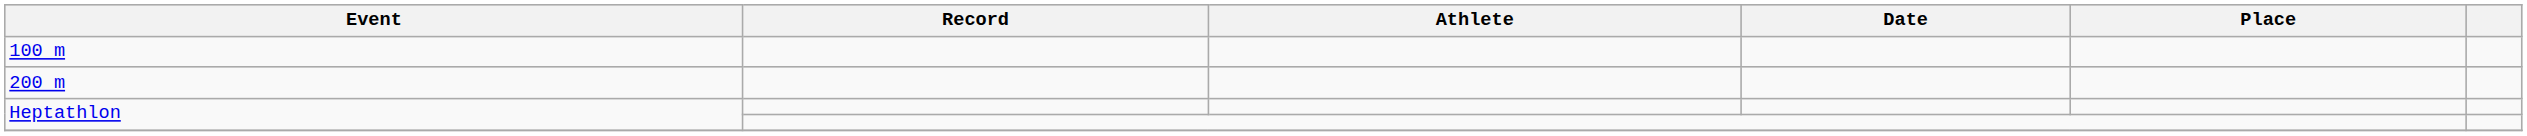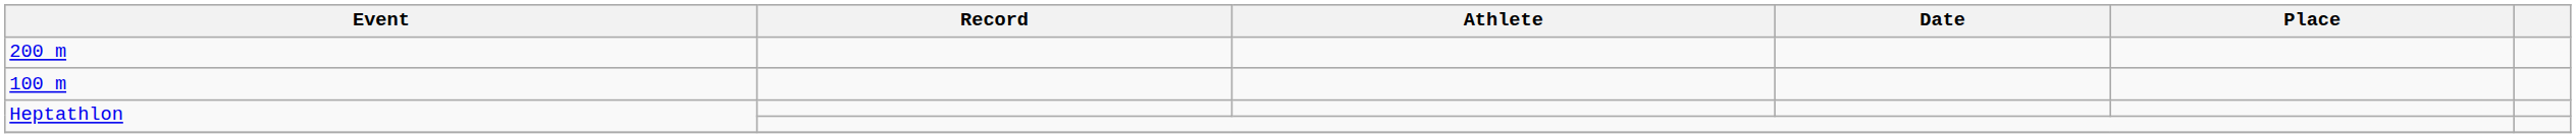 <table class="wikitable sortable" style="font-size:90%; width: 100%;">
 <tr>
 <th>Event</th>
 <th>Record</th>
 <th>Athlete</th>
 <th>Date</th>
 <th>Place</th>
 <th></th>
 </tr>
 <tr>
-<td><a href='#'>100 m</a></td>
+<td><a href='#'>200 m</a></td>
 <td></td>
 <td></td>
 <td></td>
 <td></td>
 <td></td>
 </tr>
 <tr>
-<td><a href='#'>200 m</a></td>
+<td><a href='#'>100 m</a></td>
 <td></td>
 <td></td>
 <td></td>
 <td></td>
 <td></td>
 </tr>
 <tr>
 <td rowspan=2><a href='#'>Heptathlon</a></td>
 <td></td>
 <td></td>
 <td></td>
 <td></td>
 <td></td>
 </tr>
 <tr>
 <td colspan=4></td>
 <td></td>
 </tr>
 <tr>
 </tr>
 </table>
